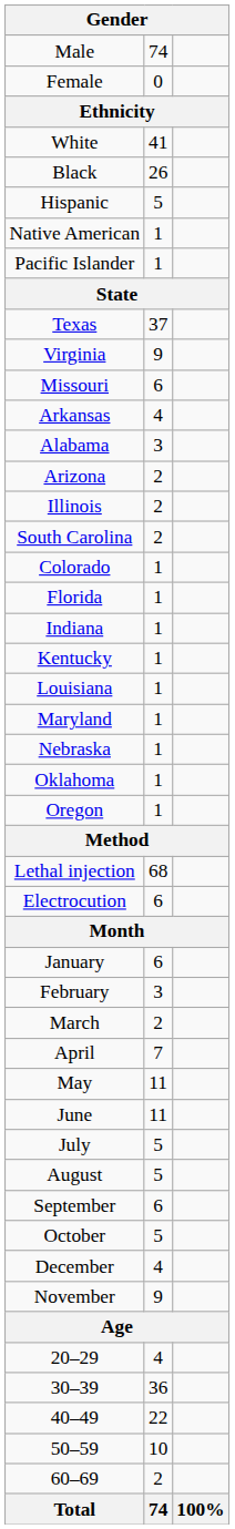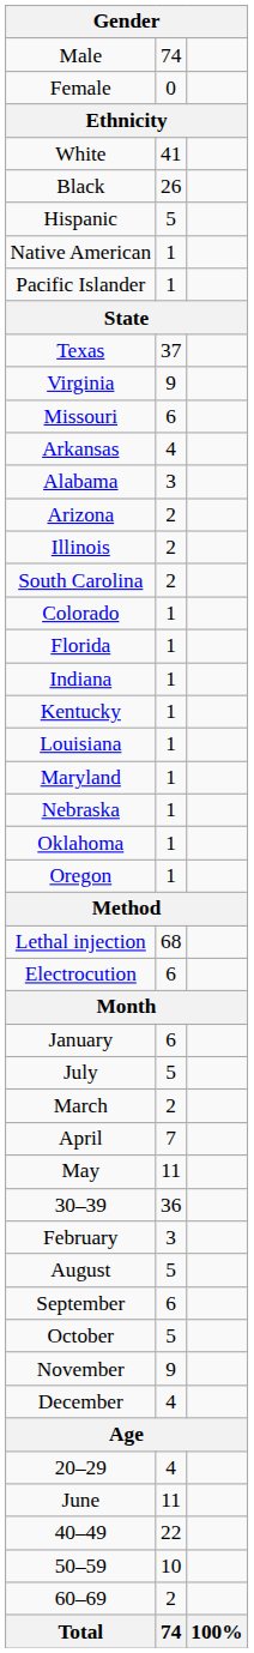 <table class="wikitable" style="text-align:center;">
 <tr>
 <th colspan="3">Gender</th>
 </tr>
 <tr>
 <td>Male</td>
 <td>74</td>
 <td></td>
 </tr>
 <tr>
 <td>Female</td>
 <td>0</td>
 <td></td>
 </tr>
 <tr>
 <th colspan="3">Ethnicity</th>
 </tr>
 <tr>
 <td>White</td>
 <td>41</td>
 <td></td>
 </tr>
 <tr>
 <td>Black</td>
 <td>26</td>
 <td></td>
 </tr>
 <tr>
 <td>Hispanic</td>
 <td>5</td>
 <td></td>
 </tr>
 <tr>
 <td>Native American</td>
 <td>1</td>
 <td></td>
 </tr>
 <tr>
 <td>Pacific Islander</td>
 <td>1</td>
 <td></td>
 </tr>
 <tr>
 <th colspan="3">State</th>
 </tr>
 <tr>
 <td><a href='#'>Texas</a></td>
 <td>37</td>
 <td></td>
 </tr>
 <tr>
 <td><a href='#'>Virginia</a></td>
 <td>9</td>
 <td></td>
 </tr>
 <tr>
 <td><a href='#'>Missouri</a></td>
 <td>6</td>
 <td></td>
 </tr>
 <tr>
 <td><a href='#'>Arkansas</a></td>
 <td>4</td>
 <td></td>
 </tr>
 <tr>
 <td><a href='#'>Alabama</a></td>
 <td>3</td>
 <td></td>
 </tr>
 <tr>
 <td><a href='#'>Arizona</a></td>
 <td>2</td>
 <td></td>
 </tr>
 <tr>
 <td><a href='#'>Illinois</a></td>
 <td>2</td>
 <td></td>
 </tr>
 <tr>
 <td><a href='#'>South Carolina</a></td>
 <td>2</td>
 <td></td>
 </tr>
 <tr>
 <td><a href='#'>Colorado</a></td>
 <td>1</td>
 <td></td>
 </tr>
 <tr>
 <td><a href='#'>Florida</a></td>
 <td>1</td>
 <td></td>
 </tr>
 <tr>
 <td><a href='#'>Indiana</a></td>
 <td>1</td>
 <td></td>
 </tr>
 <tr>
 <td><a href='#'>Kentucky</a></td>
 <td>1</td>
 <td></td>
 </tr>
 <tr>
 <td><a href='#'>Louisiana</a></td>
 <td>1</td>
 <td></td>
 </tr>
 <tr>
 <td><a href='#'>Maryland</a></td>
 <td>1</td>
 <td></td>
 </tr>
 <tr>
 <td><a href='#'>Nebraska</a></td>
 <td>1</td>
 <td></td>
 </tr>
 <tr>
 <td><a href='#'>Oklahoma</a></td>
 <td>1</td>
 <td></td>
 </tr>
 <tr>
 <td><a href='#'>Oregon</a></td>
 <td>1</td>
 <td></td>
 </tr>
 <tr>
 <th colspan="3">Method</th>
 </tr>
 <tr>
 <td><a href='#'>Lethal injection</a></td>
 <td>68</td>
 <td></td>
 </tr>
 <tr>
 <td><a href='#'>Electrocution</a></td>
 <td>6</td>
 <td></td>
 </tr>
 <tr>
 <th colspan="3">Month</th>
 </tr>
 <tr>
 <td>January</td>
 <td>6</td>
 <td></td>
 </tr>
 <tr>
-<td>February</td>
-<td>3</td>
+<td>July</td>
+<td>5</td>
 <td></td>
 </tr>
 <tr>
 <td>March</td>
 <td>2</td>
 <td></td>
 </tr>
 <tr>
 <td>April</td>
 <td>7</td>
 <td></td>
 </tr>
 <tr>
 <td>May</td>
 <td>11</td>
 <td></td>
 </tr>
 <tr>
-<td>June</td>
-<td>11</td>
+<td>30–39</td>
+<td>36</td>
 <td></td>
 </tr>
 <tr>
-<td>July</td>
-<td>5</td>
+<td>February</td>
+<td>3</td>
 <td></td>
 </tr>
 <tr>
 <td>August</td>
 <td>5</td>
 <td></td>
 </tr>
 <tr>
 <td>September</td>
 <td>6</td>
 <td></td>
 </tr>
 <tr>
 <td>October</td>
 <td>5</td>
 <td></td>
 </tr>
 <tr>
-<td>December</td>
-<td>4</td>
+<td>November</td>
+<td>9</td>
 <td></td>
 </tr>
 <tr>
-<td>November</td>
-<td>9</td>
+<td>December</td>
+<td>4</td>
 <td></td>
 </tr>
 <tr>
 <th colspan="3">Age</th>
 </tr>
 <tr>
 <td>20–29</td>
 <td>4</td>
 <td></td>
 </tr>
 <tr>
-<td>30–39</td>
-<td>36</td>
+<td>June</td>
+<td>11</td>
 <td></td>
 </tr>
 <tr>
 <td>40–49</td>
 <td>22</td>
 <td></td>
 </tr>
 <tr>
 <td>50–59</td>
 <td>10</td>
 <td></td>
 </tr>
 <tr>
 <td>60–69</td>
 <td>2</td>
 <td></td>
 </tr>
 <tr>
 <th>Total</th>
 <th>74</th>
 <th>100%</th>
 </tr>
 </table>
